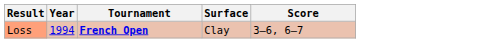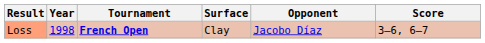 <table class="sortable wikitable">
 <tr>
 <th style="width:40px;">Result</th>
 <th style="width:30px;">Year</th>
 <th style="width:150px;">Tournament</th>
 <th style="width:50px;">Surface</th>
+<th style="width:150px;">Opponent</th>
 <th style="width:125px;" class="unsortable">Score</th>
 </tr>
 <tr style="background:#ebc2af;">
 <td style="background:#ffa07a;">Loss</td>
-<td><a href='#'>1994</a></td>
+<td><a href='#'>1998</a></td>
 <td><strong><a href='#'>French Open</a></strong></td>
 <td>Clay</td>
+<td> <a href='#'>Jacobo Díaz</a></td>
 <td>3–6, 6–7</td>
 </tr>
 </table>
